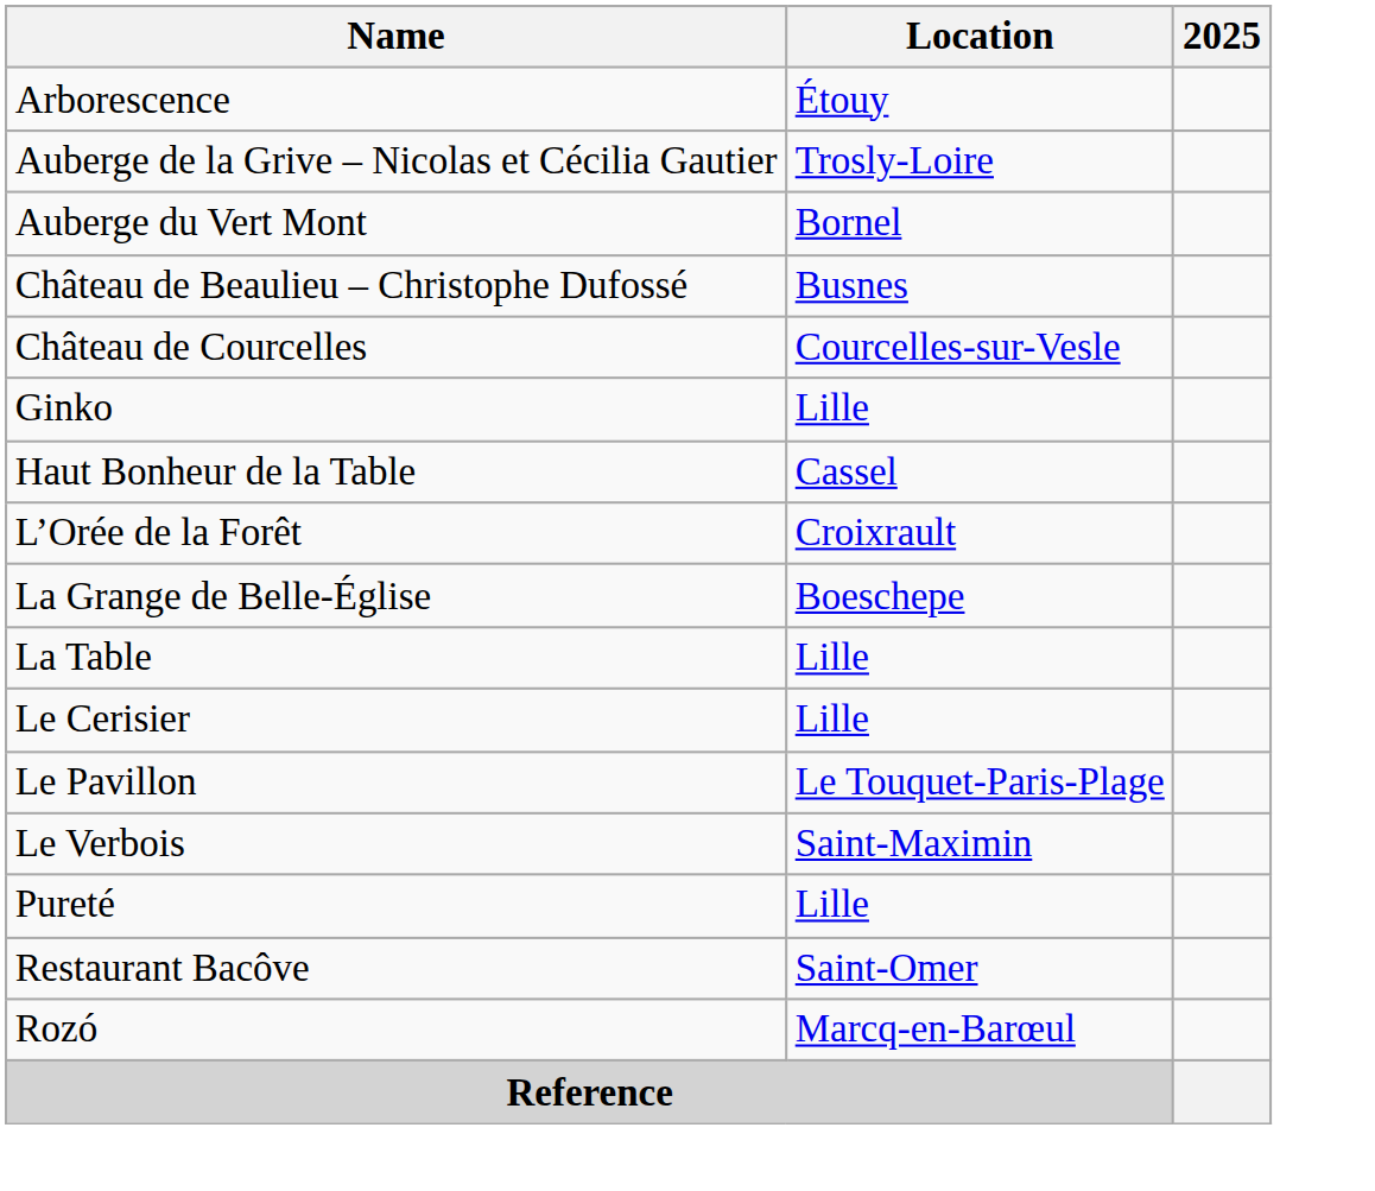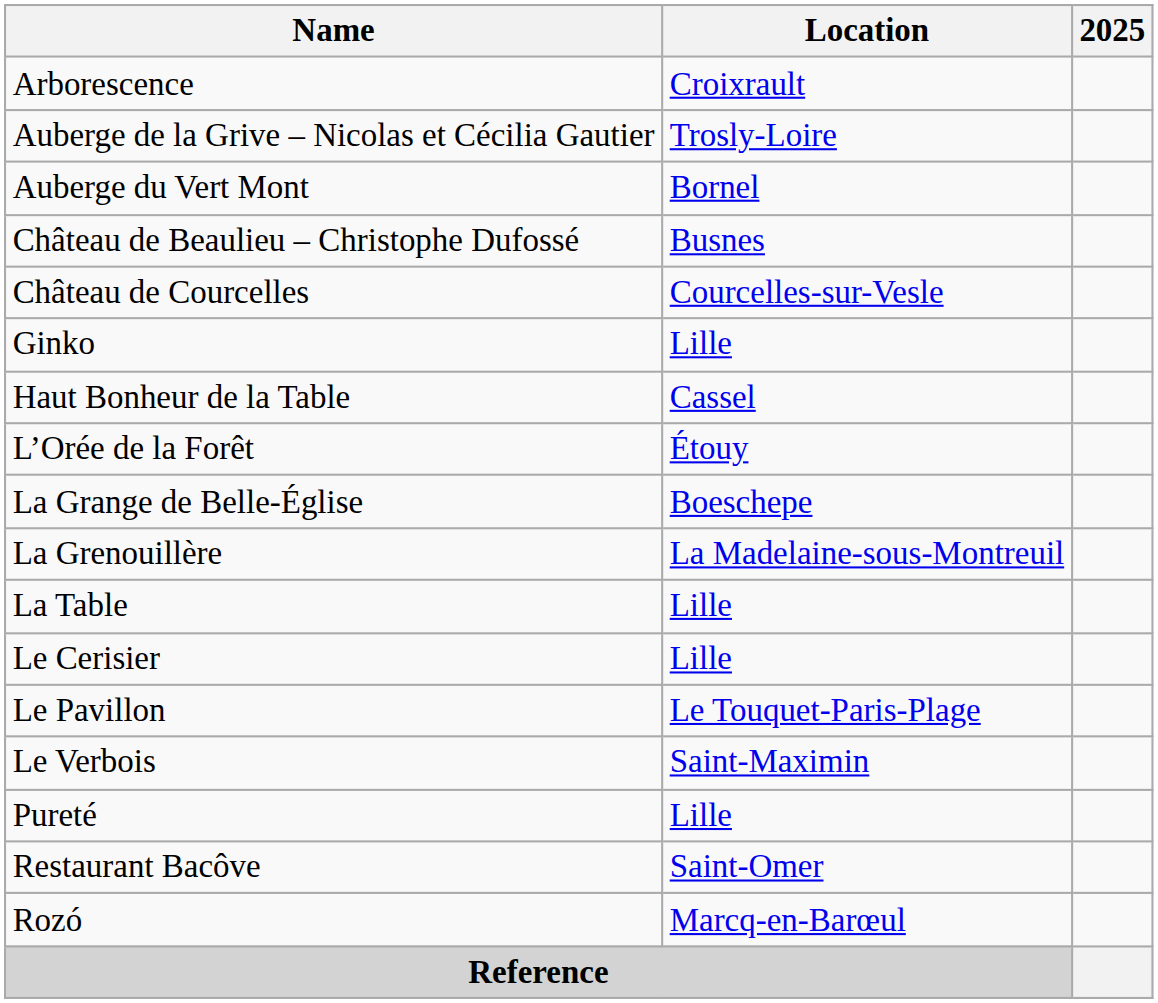 <table class="wikitable sortable plainrowheaders" style="text-align:left;"">
 <tr>
 <th scope="col">Name</th>
 <th scope="col">Location</th>
 <th scope="col">2025</th>
 </tr>
 <tr>
 <td scope="row">Arborescence</td>
-<td><a href='#'>Étouy</a></td>
+<td><a href='#'>Croixrault</a></td>
 <td></td>
 </tr>
 <tr>
 <td scope="row">Auberge de la Grive – Nicolas et Cécilia Gautier</td>
 <td><a href='#'>Trosly-Loire</a></td>
 <td></td>
 </tr>
 <tr>
 <td scope="row">Auberge du Vert Mont</td>
 <td><a href='#'>Bornel</a></td>
 <td></td>
 </tr>
 <tr>
 <td scope="row">Château de Beaulieu – Christophe Dufossé</td>
 <td><a href='#'>Busnes</a></td>
 <td></td>
 </tr>
 <tr>
 <td scope="row">Château de Courcelles</td>
 <td><a href='#'>Courcelles-sur-Vesle</a></td>
 <td></td>
 </tr>
 <tr>
 <td scope="row">Ginko</td>
 <td><a href='#'>Lille</a></td>
 <td></td>
 </tr>
 <tr>
 <td scope="row">Haut Bonheur de la Table</td>
 <td><a href='#'>Cassel</a></td>
 <td></td>
 </tr>
 <tr>
 <td scope="row">L’Orée de la Forêt</td>
-<td><a href='#'>Croixrault</a></td>
+<td><a href='#'>Étouy</a></td>
 <td></td>
 </tr>
 <tr>
 <td scope="row">La Grange de Belle-Église</td>
 <td><a href='#'>Boeschepe</a></td>
+<td></td>
+</tr>
+<tr>
+<td scope="row">La Grenouillère</td>
+<td><a href='#'>La Madelaine-sous-Montreuil</a></td>
 <td></td>
 </tr>
 <tr>
 <td scope="row">La Table</td>
 <td><a href='#'>Lille</a></td>
 <td></td>
 </tr>
 <tr>
 <td scope="row">Le Cerisier</td>
 <td><a href='#'>Lille</a></td>
 <td></td>
 </tr>
 <tr>
 <td scope="row">Le Pavillon</td>
 <td><a href='#'>Le Touquet-Paris-Plage</a></td>
 <td></td>
 </tr>
 <tr>
 <td scope="row">Le Verbois</td>
 <td><a href='#'>Saint-Maximin</a></td>
 <td></td>
 </tr>
 <tr>
 <td scope="row">Pureté</td>
 <td><a href='#'>Lille</a></td>
 <td></td>
 </tr>
 <tr>
 <td scope="row">Restaurant Bacôve</td>
 <td><a href='#'>Saint-Omer</a></td>
 <td></td>
 </tr>
 <tr>
 <td scope="row">Rozó</td>
 <td><a href='#'>Marcq-en-Barœul</a></td>
 <td></td>
 </tr>
 <tr>
 <th colspan="2" style="text-align: center;background: lightgray;">Reference</th>
 <th></th>
 </tr>
 </table>
